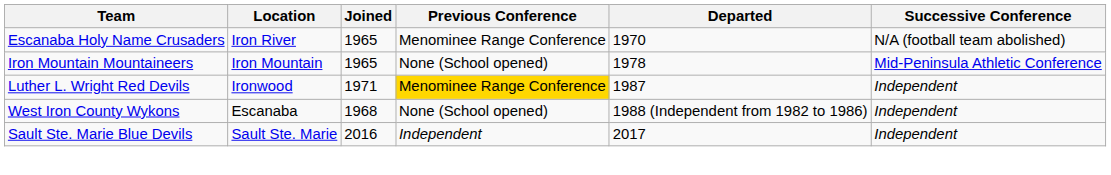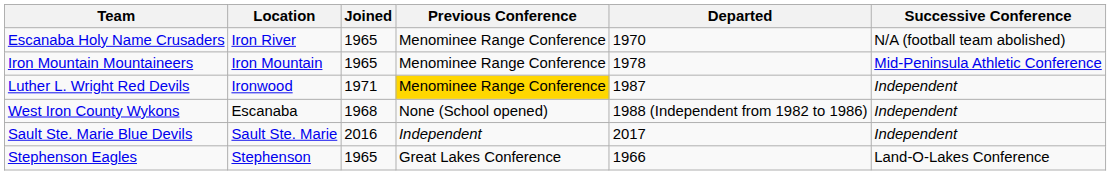 <table class="wikitable sortable">
 <tr>
 <th>Team</th>
 <th>Location</th>
 <th>Joined</th>
 <th>Previous Conference</th>
 <th>Departed</th>
 <th>Successive Conference</th>
 </tr>
 <tr>
 <td><a href='#'>Escanaba Holy Name Crusaders</a></td>
 <td><a href='#'>Iron River</a></td>
 <td>1965</td>
 <td>Menominee Range Conference</td>
 <td>1970</td>
 <td>N/A (football team abolished)</td>
 </tr>
 <tr>
 <td><a href='#'>Iron Mountain Mountaineers</a></td>
 <td><a href='#'>Iron Mountain</a></td>
 <td>1965</td>
-<td>None (School opened)</td>
+<td>Menominee Range Conference</td>
 <td>1978</td>
 <td><a href='#'>Mid-Peninsula Athletic Conference</a></td>
 </tr>
 <tr>
 <td><a href='#'>Luther L. Wright Red Devils</a></td>
 <td><a href='#'>Ironwood</a></td>
 <td>1971</td>
 <td style="background: gold;">Menominee Range Conference</td>
 <td>1987</td>
 <td><em>Independent</em></td>
 </tr>
 <tr>
 <td><a href='#'>West Iron County Wykons</a></td>
 <td>Escanaba</td>
 <td>1968</td>
 <td>None (School opened)</td>
 <td>1988 (Independent from 1982 to 1986)</td>
 <td><em>Independent</em></td>
 </tr>
 <tr>
 <td><a href='#'>Sault Ste. Marie Blue Devils</a></td>
 <td><a href='#'>Sault Ste. Marie</a></td>
 <td>2016</td>
 <td><em>Independent</em></td>
 <td>2017</td>
 <td><em>Independent</em></td>
 </tr>
+<tr>
+<td><a href='#'>Stephenson Eagles</a></td>
+<td><a href='#'>Stephenson</a></td>
+<td>1965</td>
+<td>Great Lakes Conference</td>
+<td>1966</td>
+<td>Land-O-Lakes Conference</td>
+</tr>
 </table>
